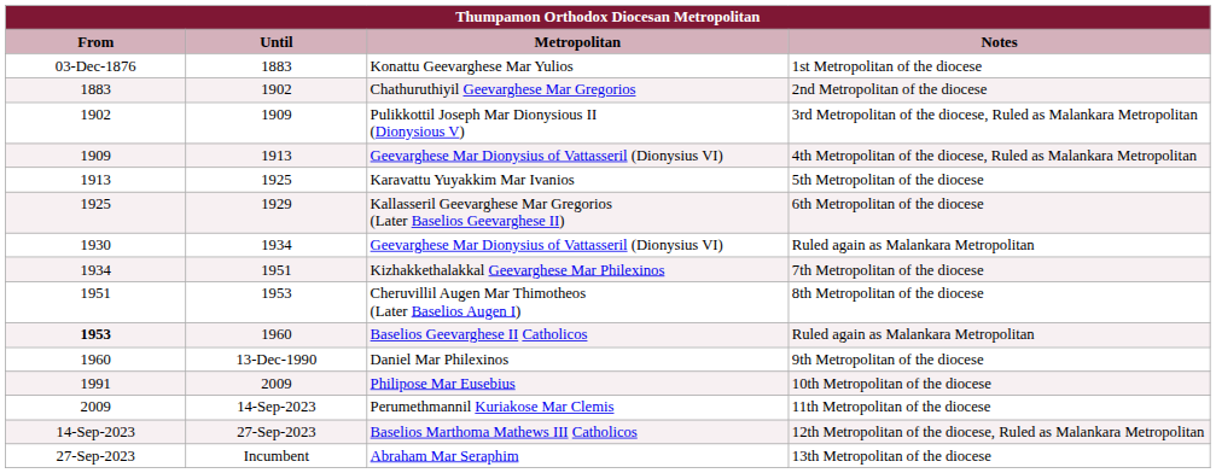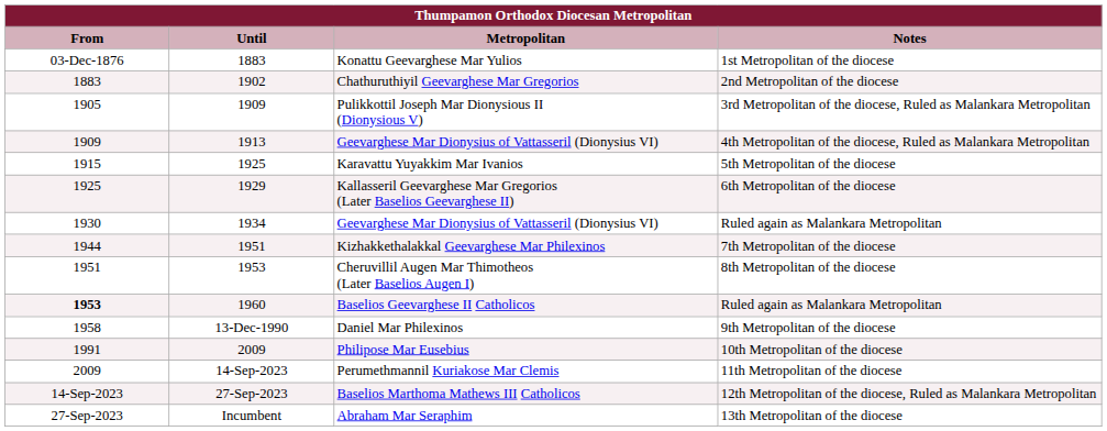 <table class="wikitable" style="width: 100%;">
 <tr>
 <th colspan="4" style="background-color: #7F1734; color: white;">Thumpamon Orthodox Diocesan Metropolitan</th>
 </tr>
 <tr>
 <th style="background-color: #D4B1BB; width: 15%;">From</th>
 <th style="background-color: #D4B1BB; width: 15%;">Until</th>
 <th style="background-color: #D4B1BB; width: 35%;">Metropolitan</th>
 <th style="background-color: #D4B1BB; width: 35%;">Notes</th>
 </tr>
 <tr valign="top" style="background-color: white;">
 <td style="text-align: center;">03-Dec-1876</td>
 <td style="text-align: center;">1883</td>
 <td>Konattu Geevarghese Mar Yulios</td>
 <td>1st Metropolitan of  the diocese</td>
 </tr>
 <tr valign="top" style="background-color: #F7F0F2;">
 <td style="text-align: center;">1883</td>
 <td style="text-align: center;">1902</td>
 <td>Chathuruthiyil <a href='#'>Geevarghese Mar Gregorios</a></td>
 <td>2nd Metropolitan of  the diocese</td>
 </tr>
 <tr valign="top" style="background-color: white;">
-<td style="text-align: center;">1902</td>
+<td style="text-align: center;">1905</td>
 <td style="text-align: center;">1909</td>
 <td>Pulikkottil Joseph Mar Dionysious II<br>(<a href='#'>Dionysious V</a>)</td>
 <td>3rd Metropolitan of  the diocese, Ruled as Malankara Metropolitan</td>
 </tr>
 <tr valign="top" style="background-color: #F7F0F2;">
 <td style="text-align: center;">1909</td>
 <td style="text-align: center;">1913</td>
 <td><a href='#'>Geevarghese Mar Dionysius of Vattasseril</a> (Dionysius VI)</td>
 <td>4th Metropolitan of  the diocese, Ruled as Malankara Metropolitan</td>
 </tr>
 <tr valign="top" style="background-color: white;">
-<td style="text-align: center;">1913</td>
+<td style="text-align: center;">1915</td>
 <td style="text-align: center;">1925</td>
 <td>Karavattu Yuyakkim Mar Ivanios</td>
 <td>5th Metropolitan of  the diocese</td>
 </tr>
 <tr valign="top" style="background-color: #F7F0F2;">
 <td style="text-align: center;">1925</td>
 <td style="text-align: center;">1929</td>
 <td>Kallasseril Geevarghese Mar Gregorios <br>(Later <a href='#'>Baselios Geevarghese II</a>)</td>
 <td>6th Metropolitan of  the diocese</td>
 </tr>
 <tr valign="top" style="background-color: white;">
 <td style="text-align: center;">1930</td>
 <td style="text-align: center;">1934</td>
 <td><a href='#'>Geevarghese Mar Dionysius of Vattasseril</a> (Dionysius VI)</td>
 <td>Ruled again as Malankara Metropolitan</td>
 </tr>
 <tr valign="top" style="background-color: #F7F0F2;">
-<td style="text-align: center;">1934</td>
+<td style="text-align: center;">1944</td>
 <td style="text-align: center;">1951</td>
 <td>Kizhakkethalakkal <a href='#'>Geevarghese Mar Philexinos</a></td>
 <td>7th Metropolitan of  the diocese</td>
 </tr>
 <tr valign="top" style="background-color: white;">
 <td style="text-align: center;">1951</td>
 <td style="text-align: center;">1953</td>
 <td>Cheruvillil Augen Mar Thimotheos <br>(Later <a href='#'>Baselios Augen I</a>)</td>
 <td>8th Metropolitan of  the diocese</td>
 </tr>
 <tr valign="top" style="background-color: #F7F0F2;">
 <td style="text-align: center;"><strong>1953</strong></td>
 <td style="text-align: center;">1960</td>
 <td><a href='#'>Baselios Geevarghese II</a> <a href='#'>Catholicos</a></td>
 <td>Ruled again as Malankara Metropolitan</td>
 </tr>
 <tr valign="top" style="background-color: white;">
-<td style="text-align: center;">1960</td>
+<td style="text-align: center;">1958</td>
 <td style="text-align: center;">13-Dec-1990</td>
 <td>Daniel Mar Philexinos</td>
 <td>9th Metropolitan of  the diocese</td>
 </tr>
 <tr valign="top" style="background-color: #F7F0F2;">
 <td style="text-align: center;">1991</td>
 <td style="text-align: center;">2009</td>
 <td><a href='#'>Philipose Mar Eusebius</a></td>
 <td>10th Metropolitan of  the diocese</td>
 </tr>
 <tr valign="top" style="background-color: white;">
 <td style="text-align: center;">2009</td>
 <td style="text-align: center;">14-Sep-2023</td>
 <td>Perumethmannil <a href='#'>Kuriakose Mar Clemis</a></td>
 <td>11th Metropolitan of  the diocese</td>
 </tr>
 <tr valign="top" style="background-color: #F7F0F2;">
 <td style="text-align: center;">14-Sep-2023</td>
 <td style="text-align: center;">27-Sep-2023</td>
 <td><a href='#'>Baselios Marthoma Mathews III</a> <a href='#'>Catholicos</a></td>
 <td>12th Metropolitan of  the diocese, Ruled as Malankara Metropolitan</td>
 </tr>
 <tr valign="top" style="background-color: white;">
 <td style="text-align: center;">27-Sep-2023</td>
 <td style="text-align: center;">Incumbent</td>
 <td><a href='#'>Abraham Mar Seraphim</a></td>
 <td>13th Metropolitan of  the diocese</td>
 </tr>
 </table>
